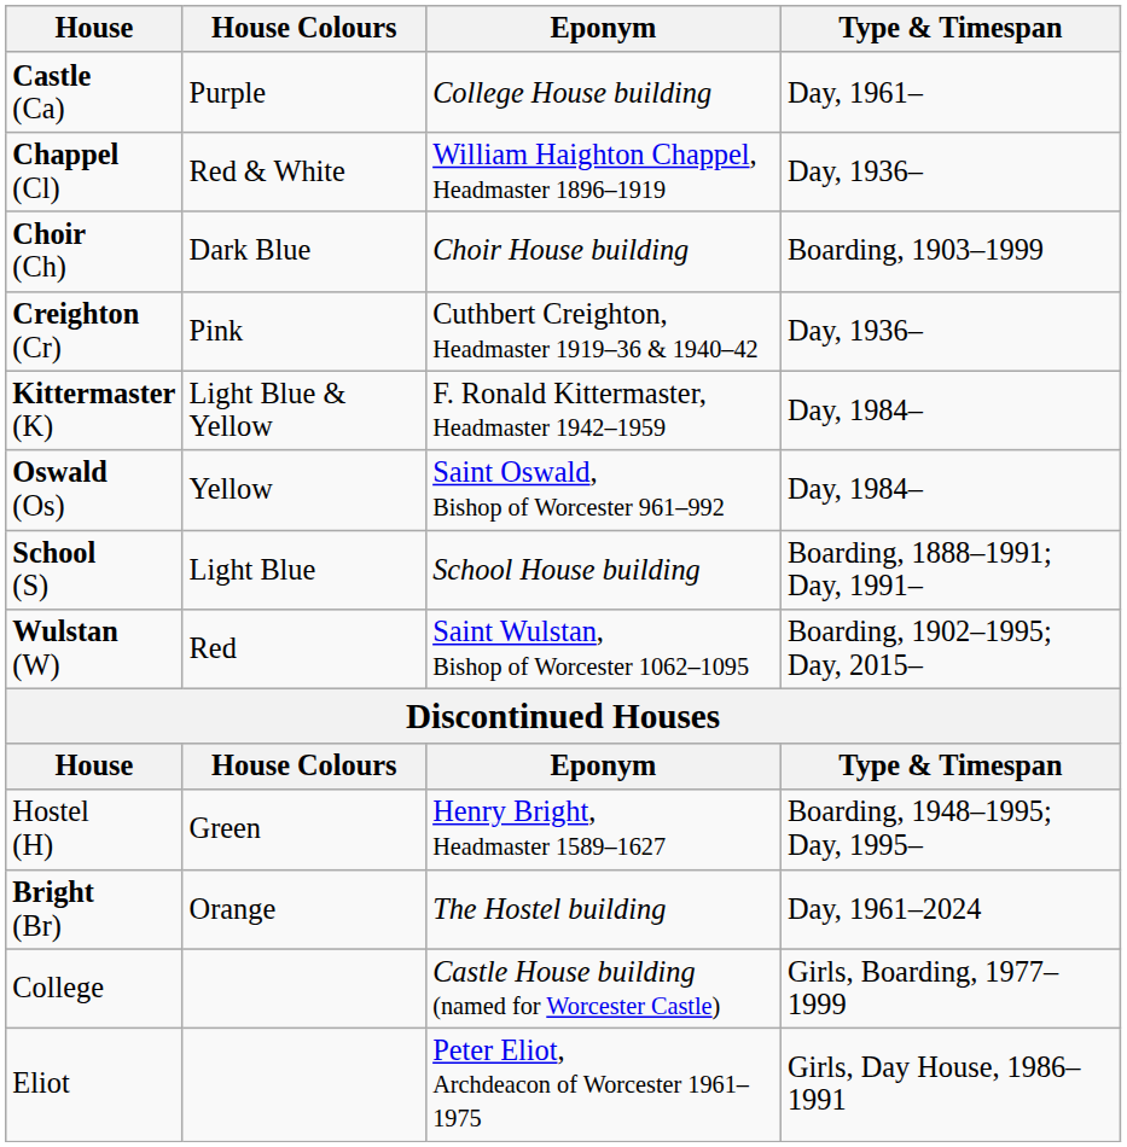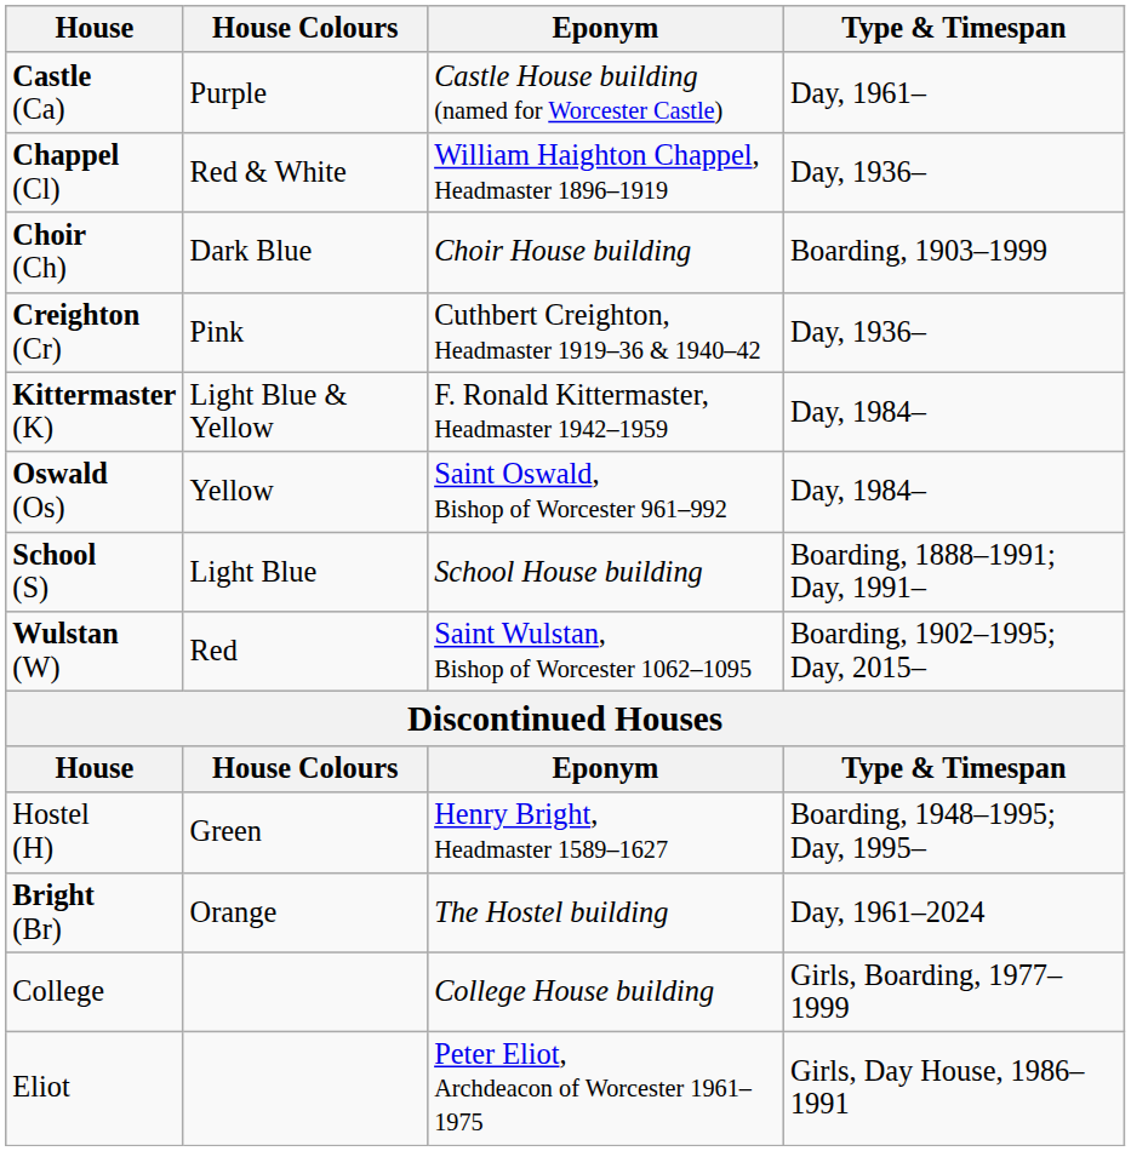 <table class="wikitable">
 <tr>
 <th>House</th>
 <th>House Colours</th>
 <th>Eponym</th>
 <th>Type & Timespan</th>
 </tr>
 <tr>
 <td><strong>Castle</strong><br>(Ca)</td>
 <td>Purple </td>
-<td><em>College House building</em></td>
+<td><em>Castle House building</em><br><small>(named for <a href='#'>Worcester Castle</a>)</small></td>
 <td>Day, 1961–</td>
 </tr>
 <tr>
 <td><strong>Chappel</strong><br>(Cl)</td>
 <td>Red & White </td>
 <td><a href='#'>William Haighton Chappel</a>, <br><small>Headmaster 1896–1919</small></td>
 <td>Day, 1936–</td>
 </tr>
 <tr>
 <td><strong>Choir</strong><br>(Ch)</td>
 <td>Dark Blue </td>
 <td><em>Choir House building</em><br></td>
 <td>Boarding, 1903–1999</td>
 </tr>
 <tr>
 <td><strong>Creighton</strong><br>(Cr)</td>
 <td>Pink </td>
 <td>Cuthbert Creighton, <br><small>Headmaster 1919–36 & 1940–42</small></td>
 <td>Day, 1936–</td>
 </tr>
 <tr>
 <td><strong>Kittermaster</strong><br>(K)</td>
 <td>Light Blue & Yellow </td>
 <td>F. Ronald Kittermaster, <br><small>Headmaster 1942–1959</small></td>
 <td>Day, 1984–</td>
 </tr>
 <tr>
 <td><strong>Oswald</strong><br>(Os)</td>
 <td>Yellow </td>
 <td><a href='#'>Saint Oswald</a>, <br><small>Bishop of Worcester 961–992</small></td>
 <td>Day, 1984–</td>
 </tr>
 <tr>
 <td><strong>School</strong><br>(S)</td>
 <td>Light Blue </td>
 <td><em>School House building</em></td>
 <td>Boarding, 1888–1991;<br>Day, 1991–</td>
 </tr>
 <tr>
 <td><strong>Wulstan</strong><br>(W)</td>
 <td>Red </td>
 <td><a href='#'>Saint Wulstan</a>, <br><small>Bishop of Worcester 1062–1095</small></td>
 <td>Boarding, 1902–1995;<br> Day, 2015–</td>
 </tr>
 <tr>
 <th colspan=5><big><strong>Discontinued Houses</strong></big></th>
 </tr>
 <tr>
 <th>House</th>
 <th>House Colours</th>
 <th>Eponym</th>
 <th>Type & Timespan</th>
 </tr>
 <tr>
 <td>Hostel<br>(H)</td>
 <td>Green </td>
 <td><a href='#'>Henry Bright</a>, <br><small>Headmaster 1589–1627</small></td>
 <td>Boarding, 1948–1995;<br>Day, 1995–</td>
 </tr>
 <tr>
 <td><strong>Bright</strong><br>(Br)</td>
 <td>Orange </td>
 <td><em>The Hostel building</em></td>
 <td>Day, 1961–2024</td>
 </tr>
 <tr>
 <td>College</td>
 <td></td>
-<td><em>Castle House building</em><br><small>(named for <a href='#'>Worcester Castle</a>)</small></td>
+<td><em>College House building</em></td>
 <td>Girls, Boarding, 1977–1999</td>
 </tr>
 <tr>
 <td>Eliot</td>
 <td></td>
 <td><a href='#'>Peter Eliot</a>, <br><small>Archdeacon of Worcester 1961–1975</small></td>
 <td>Girls, Day House, 1986–1991</td>
 </tr>
 </table>
